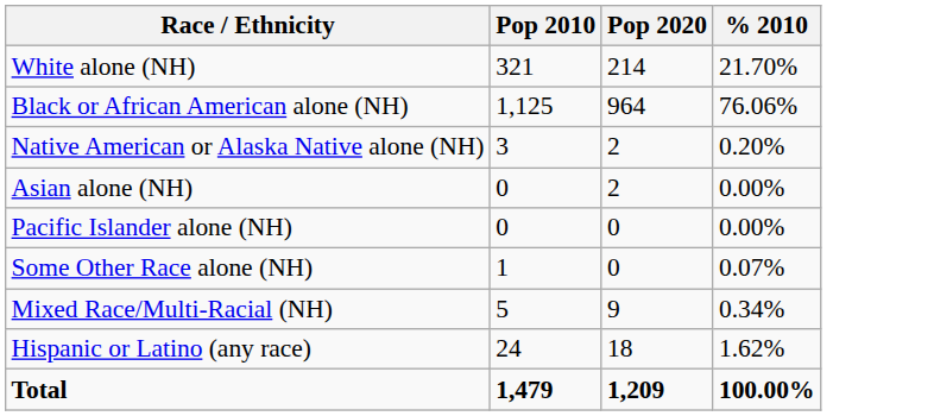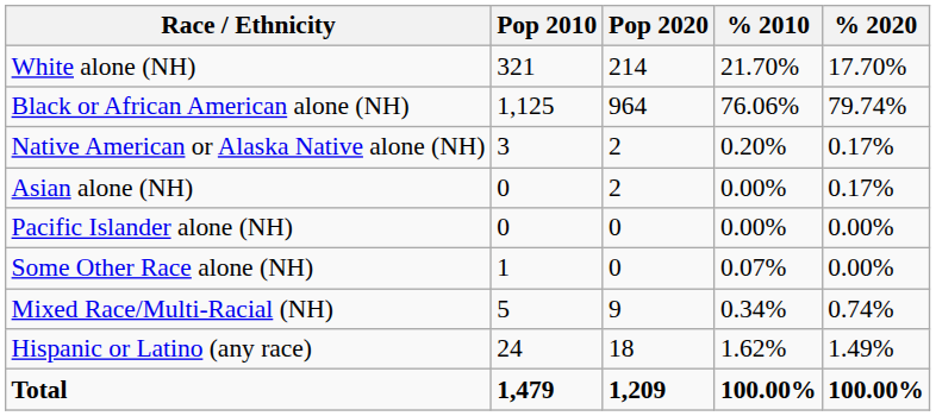 <table class="wikitable">
 <tr>
 <th>Race / Ethnicity</th>
 <th>Pop 2010</th>
 <th>Pop 2020</th>
 <th>% 2010</th>
+<th>% 2020</th>
 </tr>
 <tr>
 <td><a href='#'>White</a> alone (NH)</td>
 <td>321</td>
 <td>214</td>
 <td>21.70%</td>
+<td>17.70%</td>
 </tr>
 <tr>
 <td><a href='#'>Black or African American</a> alone (NH)</td>
 <td>1,125</td>
 <td>964</td>
 <td>76.06%</td>
+<td>79.74%</td>
 </tr>
 <tr>
 <td><a href='#'>Native American</a> or <a href='#'>Alaska Native</a> alone (NH)</td>
 <td>3</td>
 <td>2</td>
 <td>0.20%</td>
+<td>0.17%</td>
 </tr>
 <tr>
 <td><a href='#'>Asian</a> alone (NH)</td>
 <td>0</td>
 <td>2</td>
 <td>0.00%</td>
+<td>0.17%</td>
 </tr>
 <tr>
 <td><a href='#'>Pacific Islander</a> alone (NH)</td>
 <td>0</td>
 <td>0</td>
+<td>0.00%</td>
 <td>0.00%</td>
 </tr>
 <tr>
 <td><a href='#'>Some Other Race</a> alone (NH)</td>
 <td>1</td>
 <td>0</td>
 <td>0.07%</td>
+<td>0.00%</td>
 </tr>
 <tr>
 <td><a href='#'>Mixed Race/Multi-Racial</a> (NH)</td>
 <td>5</td>
 <td>9</td>
 <td>0.34%</td>
+<td>0.74%</td>
 </tr>
 <tr>
 <td><a href='#'>Hispanic or Latino</a> (any race)</td>
 <td>24</td>
 <td>18</td>
 <td>1.62%</td>
+<td>1.49%</td>
 </tr>
 <tr>
 <td><strong>Total</strong></td>
 <td><strong>1,479</strong></td>
 <td><strong>1,209</strong></td>
 <td><strong>100.00%</strong></td>
+<td><strong>100.00%</strong></td>
 </tr>
 </table>
